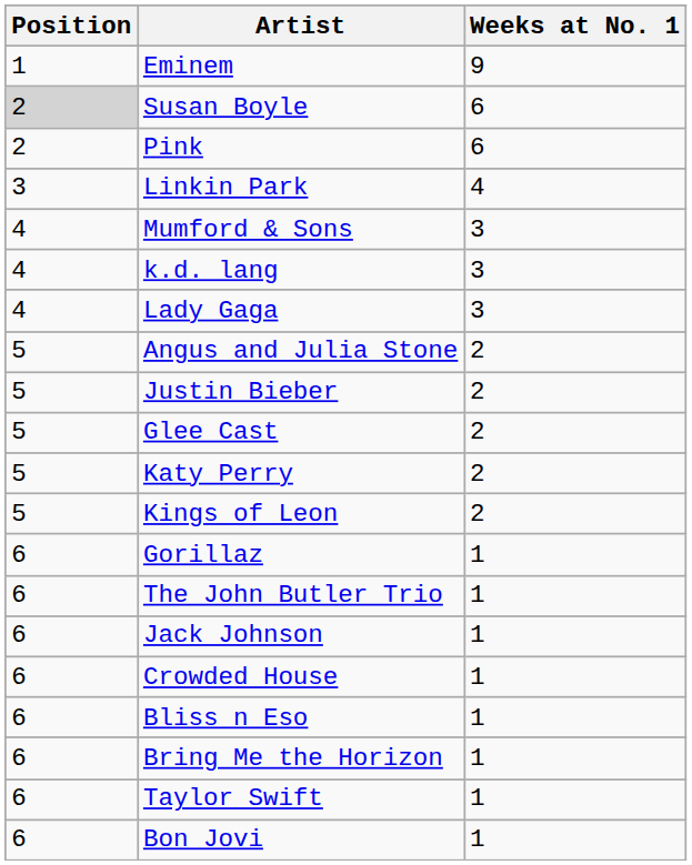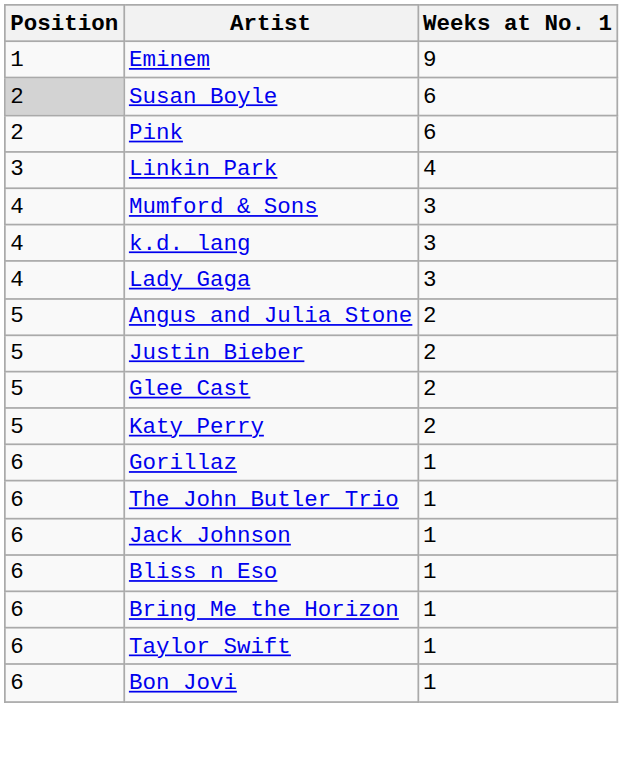 <table class="wikitable sortable">
 <tr>
 <th>Position</th>
 <th>Artist</th>
 <th>Weeks at No. 1</th>
 </tr>
 <tr>
 <td>1</td>
 <td><a href='#'>Eminem</a></td>
 <td>9</td>
 </tr>
 <tr>
 <td style="background: lightgrey;">2</td>
 <td><a href='#'>Susan Boyle</a></td>
 <td>6</td>
 </tr>
 <tr>
 <td>2</td>
 <td><a href='#'>Pink</a></td>
 <td>6</td>
 </tr>
 <tr>
 <td>3</td>
 <td><a href='#'>Linkin Park</a></td>
 <td>4</td>
 </tr>
 <tr>
 <td>4</td>
 <td><a href='#'>Mumford & Sons</a></td>
 <td>3</td>
 </tr>
 <tr>
 <td>4</td>
 <td><a href='#'>k.d. lang</a></td>
 <td>3</td>
 </tr>
 <tr>
 <td>4</td>
 <td><a href='#'>Lady Gaga</a></td>
 <td>3</td>
 </tr>
 <tr>
 <td>5</td>
 <td><a href='#'>Angus and Julia Stone</a></td>
 <td>2</td>
 </tr>
 <tr>
 <td>5</td>
 <td><a href='#'>Justin Bieber</a></td>
 <td>2</td>
 </tr>
 <tr>
 <td>5</td>
 <td><a href='#'>Glee Cast</a></td>
 <td>2</td>
 </tr>
 <tr>
 <td>5</td>
 <td><a href='#'>Katy Perry</a></td>
 <td>2</td>
 </tr>
 <tr>
-<td>5</td>
-<td><a href='#'>Kings of Leon</a></td>
-<td>2</td>
-</tr>
-<tr>
 <td>6</td>
 <td><a href='#'>Gorillaz</a></td>
 <td>1</td>
 </tr>
 <tr>
 <td>6</td>
 <td><a href='#'>The John Butler Trio</a></td>
 <td>1</td>
 </tr>
 <tr>
 <td>6</td>
 <td><a href='#'>Jack Johnson</a></td>
-<td>1</td>
-</tr>
-<tr>
-<td>6</td>
-<td><a href='#'>Crowded House</a></td>
 <td>1</td>
 </tr>
 <tr>
 <td>6</td>
 <td><a href='#'>Bliss n Eso</a></td>
 <td>1</td>
 </tr>
 <tr>
 <td>6</td>
 <td><a href='#'>Bring Me the Horizon</a></td>
 <td>1</td>
 </tr>
 <tr>
 <td>6</td>
 <td><a href='#'>Taylor Swift</a></td>
 <td>1</td>
 </tr>
 <tr>
 <td>6</td>
 <td><a href='#'>Bon Jovi</a></td>
 <td>1</td>
 </tr>
 </table>
